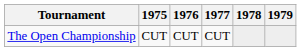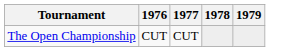 <table class="wikitable" style="font-size:95%;text-align:center;">
 <tr>
 <th>Tournament</th>
-<th>1975</th>
 <th>1976</th>
 <th>1977</th>
 <th>1978</th>
 <th>1979</th>
 </tr>
 <tr>
 <td align=left><a href='#'>The Open Championship</a></td>
 <td>CUT</td>
 <td>CUT</td>
-<td>CUT</td>
 <td style="background:#eeeeee;"></td>
 <td style="background:#eeeeee;"></td>
 </tr>
 </table>
